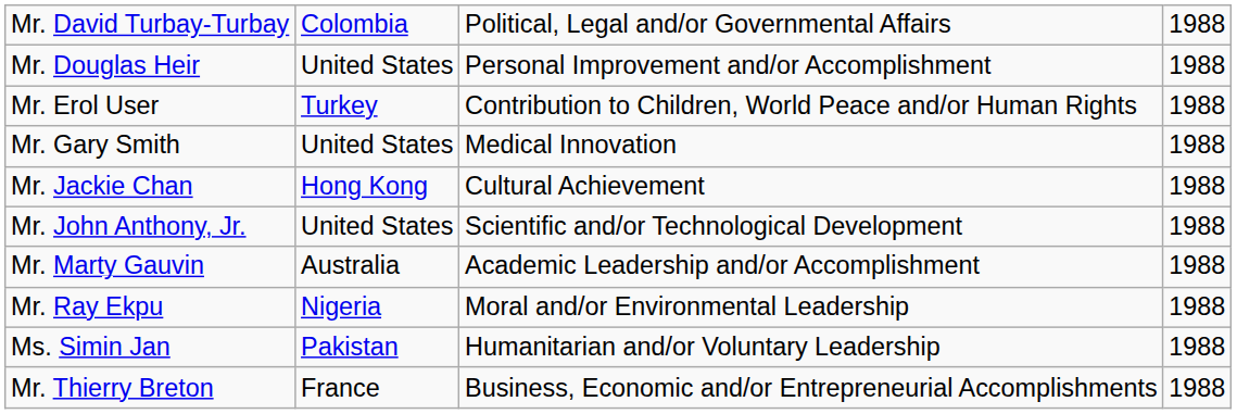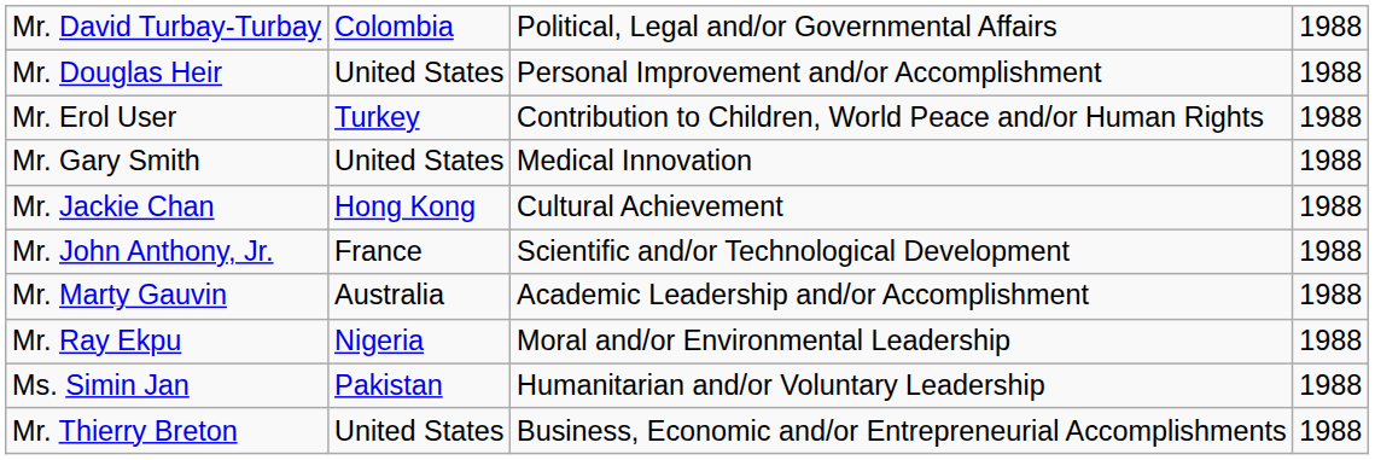 <table class="wikitable">
 <tr>
 <td>Mr. <a href='#'>David Turbay-Turbay</a></td>
 <td><a href='#'>Colombia</a></td>
 <td>Political, Legal and/or Governmental Affairs</td>
 <td style="text-align:right;">1988</td>
 </tr>
 <tr>
 <td>Mr. <a href='#'>Douglas Heir</a></td>
 <td>United States</td>
 <td>Personal Improvement and/or Accomplishment</td>
 <td style="text-align:right;">1988</td>
 </tr>
 <tr>
 <td>Mr. Erol User</td>
 <td><a href='#'>Turkey</a></td>
 <td>Contribution to Children, World Peace and/or Human Rights</td>
 <td style="text-align:right;">1988</td>
 </tr>
 <tr>
 <td>Mr. Gary Smith</td>
 <td>United States</td>
 <td>Medical Innovation</td>
 <td style="text-align:right;">1988</td>
 </tr>
 <tr>
 <td>Mr. <a href='#'>Jackie Chan</a></td>
 <td><a href='#'>Hong Kong</a></td>
 <td>Cultural Achievement</td>
 <td style="text-align:right;">1988</td>
 </tr>
 <tr>
 <td>Mr. <a href='#'>John Anthony, Jr.</a></td>
-<td>United States</td>
+<td>France</td>
 <td>Scientific and/or Technological Development</td>
 <td style="text-align:right;">1988</td>
 </tr>
 <tr>
 <td>Mr. <a href='#'>Marty Gauvin</a></td>
 <td>Australia</td>
 <td>Academic Leadership and/or Accomplishment</td>
 <td style="text-align:right;">1988</td>
 </tr>
 <tr>
 <td>Mr. <a href='#'>Ray Ekpu</a></td>
 <td><a href='#'>Nigeria</a></td>
 <td>Moral and/or Environmental Leadership</td>
 <td style="text-align:right;">1988</td>
 </tr>
 <tr>
 <td>Ms. <a href='#'>Simin Jan</a></td>
 <td><a href='#'>Pakistan</a></td>
 <td>Humanitarian and/or Voluntary Leadership</td>
 <td style="text-align:right;">1988</td>
 </tr>
 <tr>
 <td>Mr. <a href='#'>Thierry Breton</a></td>
-<td>France</td>
+<td>United States</td>
 <td>Business, Economic and/or Entrepreneurial Accomplishments</td>
 <td style="text-align:right;">1988</td>
 </tr>
 </table>
